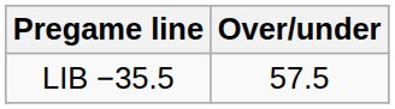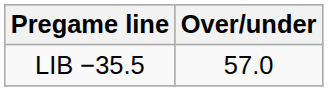 <table class="wikitable">
 <tr align="center">
 <th style=>Pregame line</th>
 <th style=>Over/under</th>
 </tr>
 <tr align="center">
 <td>LIB −35.5</td>
-<td>57.5</td>
+<td>57.0</td>
 </tr>
 </table>
